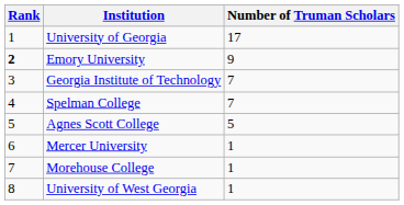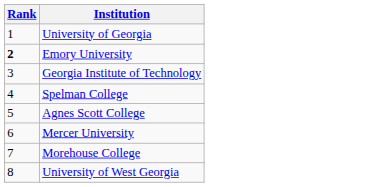 <table class="wikitable">
 <tr>
 <th><a href='#'>Rank</a></th>
 <th><a href='#'>Institution</a></th>
-<th>Number of <a href='#'>Truman Scholars</a></th>
 </tr>
 <tr>
 <td>1</td>
 <td><a href='#'>University of Georgia</a></td>
-<td>17</td>
 </tr>
 <tr>
 <td><strong>2</strong></td>
 <td><a href='#'>Emory University</a></td>
-<td>9</td>
 </tr>
 <tr>
 <td>3</td>
 <td><a href='#'>Georgia Institute of Technology</a></td>
-<td>7</td>
 </tr>
 <tr>
 <td>4</td>
 <td><a href='#'>Spelman College</a></td>
-<td>7</td>
 </tr>
 <tr>
 <td>5</td>
 <td><a href='#'>Agnes Scott College</a></td>
-<td>5</td>
 </tr>
 <tr>
 <td>6</td>
 <td><a href='#'>Mercer University</a></td>
-<td>1</td>
 </tr>
 <tr>
 <td>7</td>
 <td><a href='#'>Morehouse College</a></td>
-<td>1</td>
 </tr>
 <tr>
 <td>8</td>
 <td><a href='#'>University of West Georgia</a></td>
-<td>1</td>
 </tr>
 </table>
